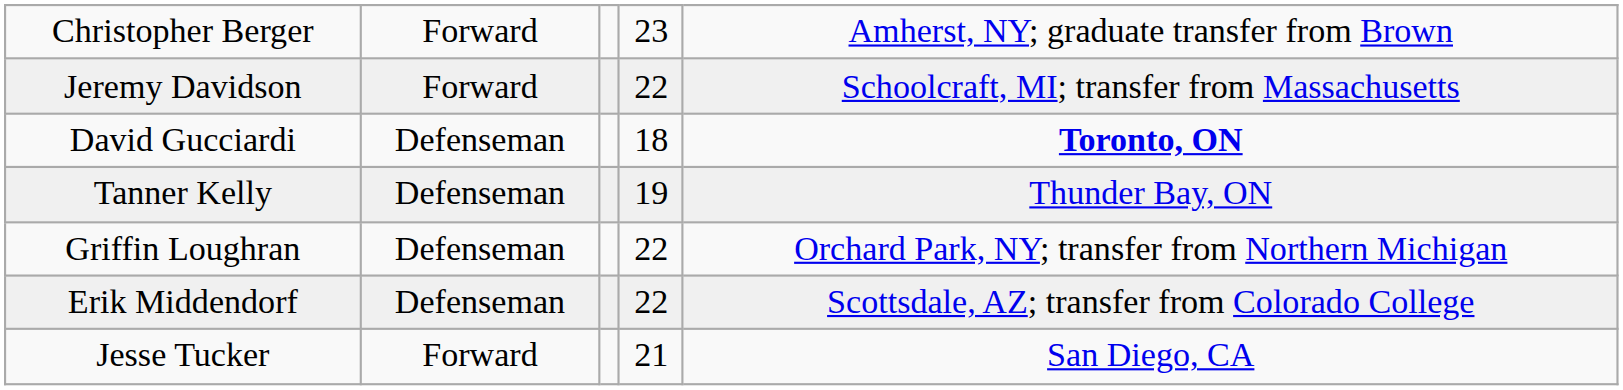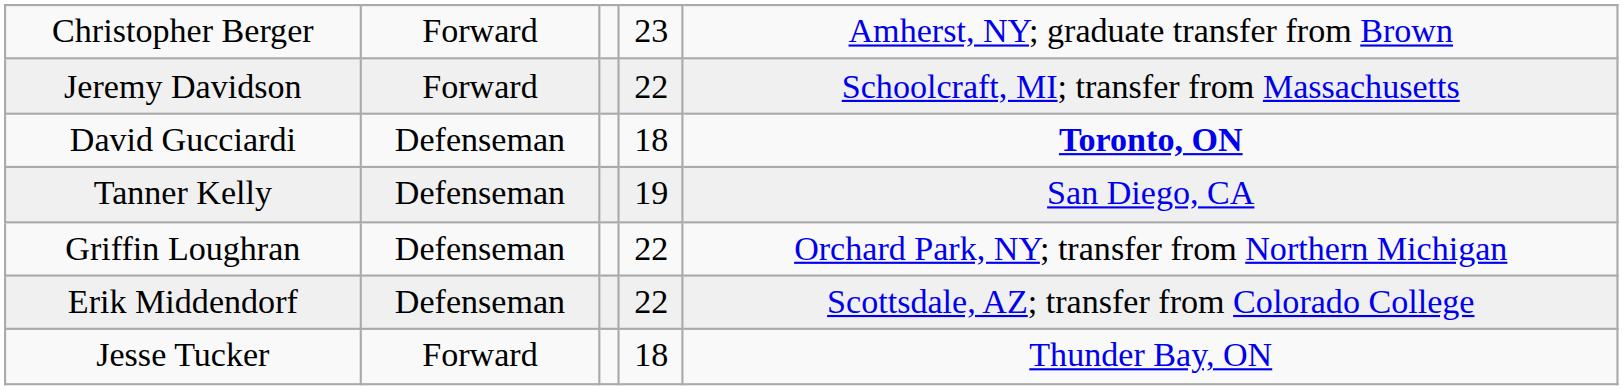 <table class="wikitable" width="60%">
 <tr align="center" bgcolor="">
 <td>Christopher Berger</td>
 <td>Forward</td>
 <td></td>
 <td>23</td>
 <td><a href='#'>Amherst, NY</a>; graduate transfer from <a href='#'>Brown</a></td>
 </tr>
 <tr align="center" bgcolor="f0f0f0">
 <td>Jeremy Davidson</td>
 <td>Forward</td>
 <td></td>
 <td>22</td>
 <td><a href='#'>Schoolcraft, MI</a>; transfer from <a href='#'>Massachusetts</a></td>
 </tr>
 <tr align="center" bgcolor="">
 <td>David Gucciardi</td>
 <td>Defenseman</td>
 <td></td>
 <td>18</td>
 <td><strong><a href='#'>Toronto, ON</a></strong></td>
 </tr>
 <tr align="center" bgcolor="f0f0f0">
 <td>Tanner Kelly</td>
 <td>Defenseman</td>
 <td></td>
 <td>19</td>
-<td><a href='#'>Thunder Bay, ON</a></td>
+<td><a href='#'>San Diego, CA</a></td>
 </tr>
 <tr align="center" bgcolor="">
 <td>Griffin Loughran</td>
 <td>Defenseman</td>
 <td></td>
 <td>22</td>
 <td><a href='#'>Orchard Park, NY</a>; transfer from <a href='#'>Northern Michigan</a></td>
 </tr>
 <tr align="center" bgcolor="f0f0f0">
 <td>Erik Middendorf</td>
 <td>Defenseman</td>
 <td></td>
 <td>22</td>
 <td><a href='#'>Scottsdale, AZ</a>; transfer from <a href='#'>Colorado College</a></td>
 </tr>
 <tr align="center" bgcolor="">
 <td>Jesse Tucker</td>
 <td>Forward</td>
 <td></td>
-<td>21</td>
-<td><a href='#'>San Diego, CA</a></td>
+<td>18</td>
+<td><a href='#'>Thunder Bay, ON</a></td>
 </tr>
 </table>
